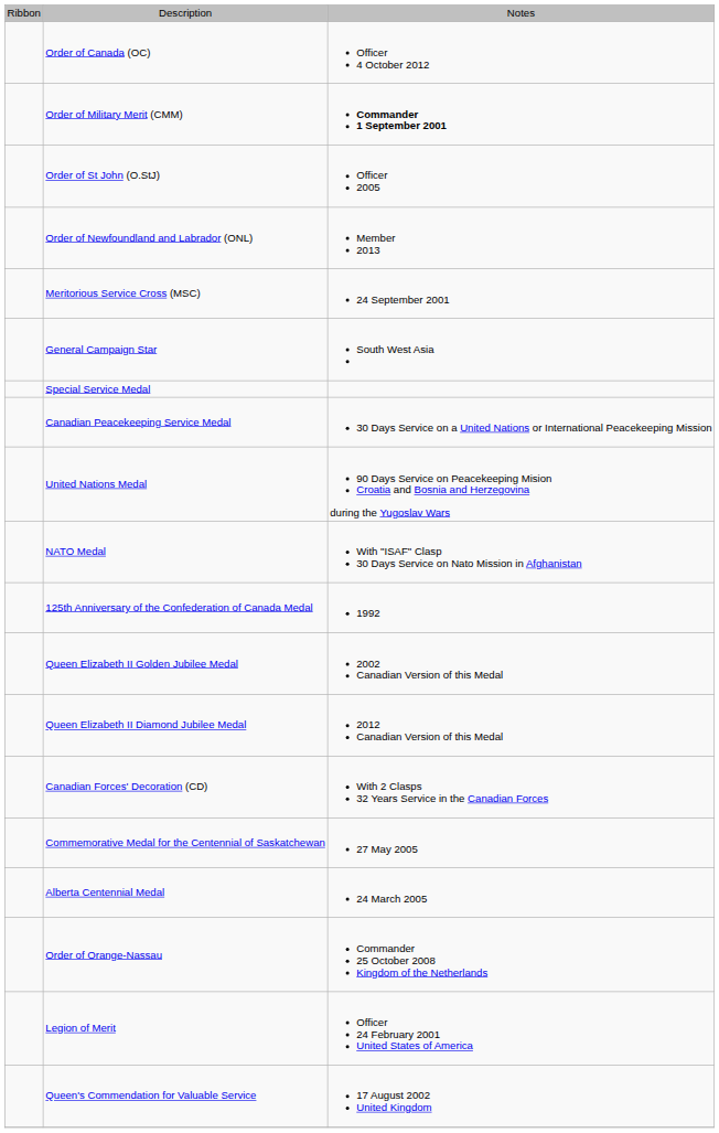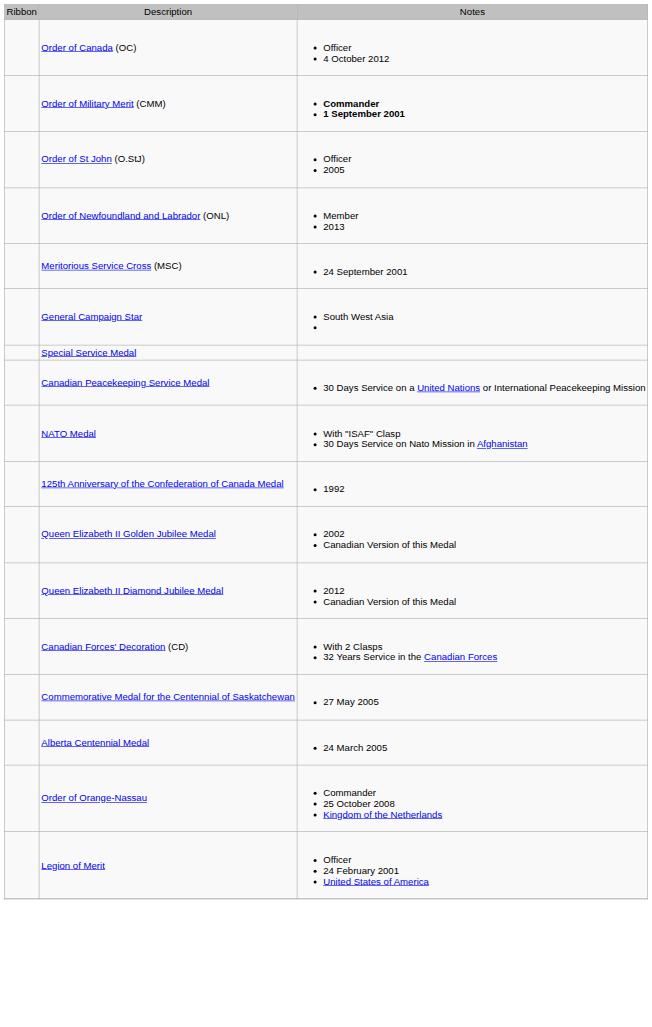 <table class="wikitable">
 <tr style="background:silver;" align="center">
 <td>Ribbon</td>
 <td>Description</td>
 <td>Notes</td>
 </tr>
 <tr>
 <td></td>
 <td><a href='#'>Order of Canada</a> (OC)</td>
 <td><br><ul><li>Officer</li><li>4 October 2012</li></ul></td>
 </tr>
 <tr>
 <td></td>
 <td><a href='#'>Order of Military Merit</a> (CMM)</td>
 <td><strong><br><ul><li>Commander</li><li>1 September 2001</li></ul></strong></td>
 </tr>
 <tr>
 <td></td>
 <td><a href='#'>Order of St John</a> (O.StJ)</td>
 <td><br><ul><li>Officer</li><li>2005</li></ul></td>
 </tr>
 <tr>
 <td></td>
 <td><a href='#'>Order of Newfoundland and Labrador</a> (ONL)</td>
 <td><br><ul><li>Member</li><li>2013</li></ul></td>
 </tr>
 <tr>
 <td></td>
 <td><a href='#'>Meritorious Service Cross</a> (MSC)</td>
 <td><br><ul><li>24 September 2001</li></ul></td>
 </tr>
 <tr>
 <td></td>
 <td><a href='#'>General Campaign Star</a></td>
 <td><br><ul><li>South West Asia</li><li></li></ul></td>
 </tr>
 <tr>
 <td></td>
 <td><a href='#'>Special Service Medal</a></td>
 <td></td>
 </tr>
 <tr>
 <td></td>
 <td><a href='#'>Canadian Peacekeeping Service Medal</a></td>
 <td><br><ul><li>30 Days Service on a <a href='#'>United Nations</a> or International Peacekeeping Mission</li></ul></td>
 </tr>
 <tr>
 <td></td>
-<td><a href='#'>United Nations Medal</a></td>
-<td><br><ul><li>90 Days Service on Peacekeeping Mision</li><li><a href='#'>Croatia</a> and <a href='#'>Bosnia and Herzegovina</a></li></ul>during the <a href='#'>Yugoslav Wars</a></td>
-</tr>
-<tr>
-<td></td>
 <td><a href='#'>NATO Medal</a></td>
 <td><br><ul><li>With "ISAF" Clasp</li><li>30 Days Service on Nato Mission in <a href='#'>Afghanistan</a></li></ul></td>
 </tr>
 <tr>
 <td></td>
 <td><a href='#'>125th Anniversary of the Confederation of Canada Medal</a></td>
 <td><br><ul><li>1992</li></ul></td>
 </tr>
 <tr>
 <td></td>
 <td><a href='#'>Queen Elizabeth II Golden Jubilee Medal</a></td>
 <td><br><ul><li>2002</li><li>Canadian Version of this Medal</li></ul></td>
 </tr>
 <tr>
 <td></td>
 <td><a href='#'>Queen Elizabeth II Diamond Jubilee Medal</a></td>
 <td><br><ul><li>2012</li><li>Canadian Version of this Medal</li></ul></td>
 </tr>
 <tr>
 <td></td>
 <td><a href='#'>Canadian Forces' Decoration</a> (CD)</td>
 <td><br><ul><li>With 2 Clasps</li><li>32 Years Service in the <a href='#'>Canadian Forces</a></li></ul></td>
 </tr>
 <tr>
 <td></td>
 <td><a href='#'>Commemorative Medal for the Centennial of Saskatchewan</a></td>
 <td><br><ul><li>27 May 2005</li></ul></td>
 </tr>
 <tr>
 <td></td>
 <td><a href='#'>Alberta Centennial Medal</a></td>
 <td><br><ul><li>24 March 2005</li></ul></td>
 </tr>
 <tr>
 <td></td>
 <td><a href='#'>Order of Orange-Nassau</a></td>
 <td><br><ul><li>Commander</li><li>25 October 2008</li><li><a href='#'>Kingdom of the Netherlands</a></li></ul></td>
 </tr>
 <tr>
 <td></td>
 <td><a href='#'>Legion of Merit</a></td>
 <td><br><ul><li>Officer</li><li>24 February 2001</li><li><a href='#'>United States of America</a></li></ul></td>
 </tr>
 <tr>
-<td></td>
-<td><a href='#'>Queen's Commendation for Valuable Service</a></td>
-<td><br><ul><li>17 August 2002</li><li><a href='#'>United Kingdom</a></li></ul></td>
-</tr>
-<tr>
 </tr>
 </table>
